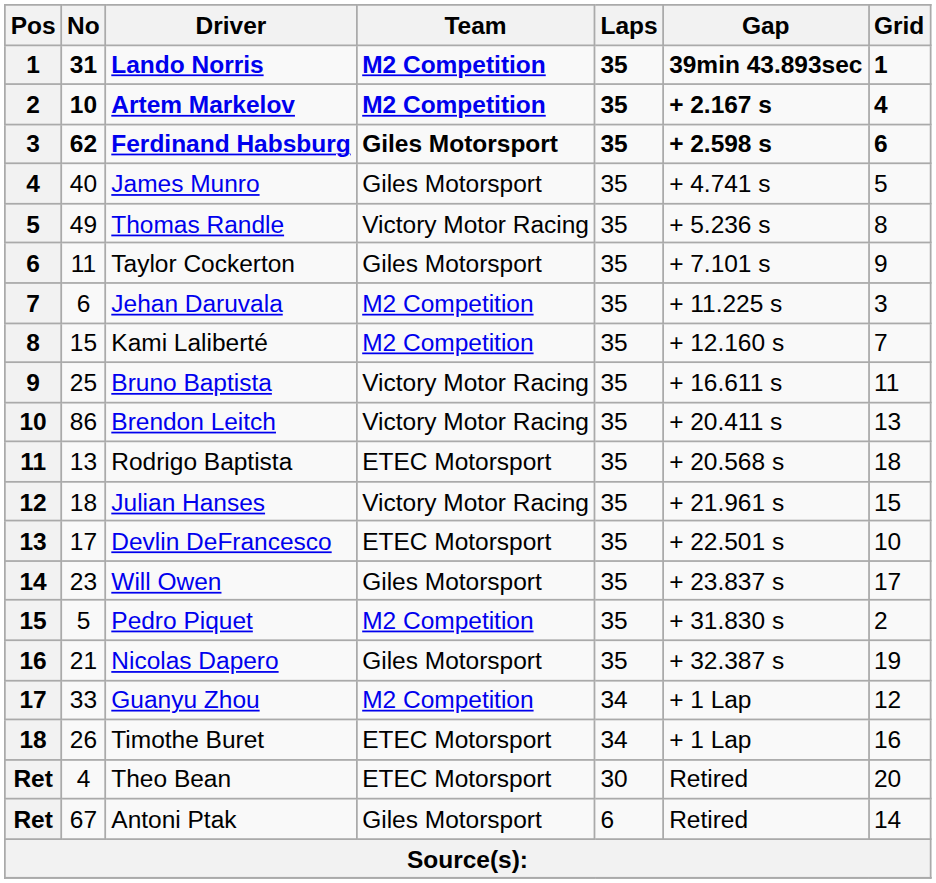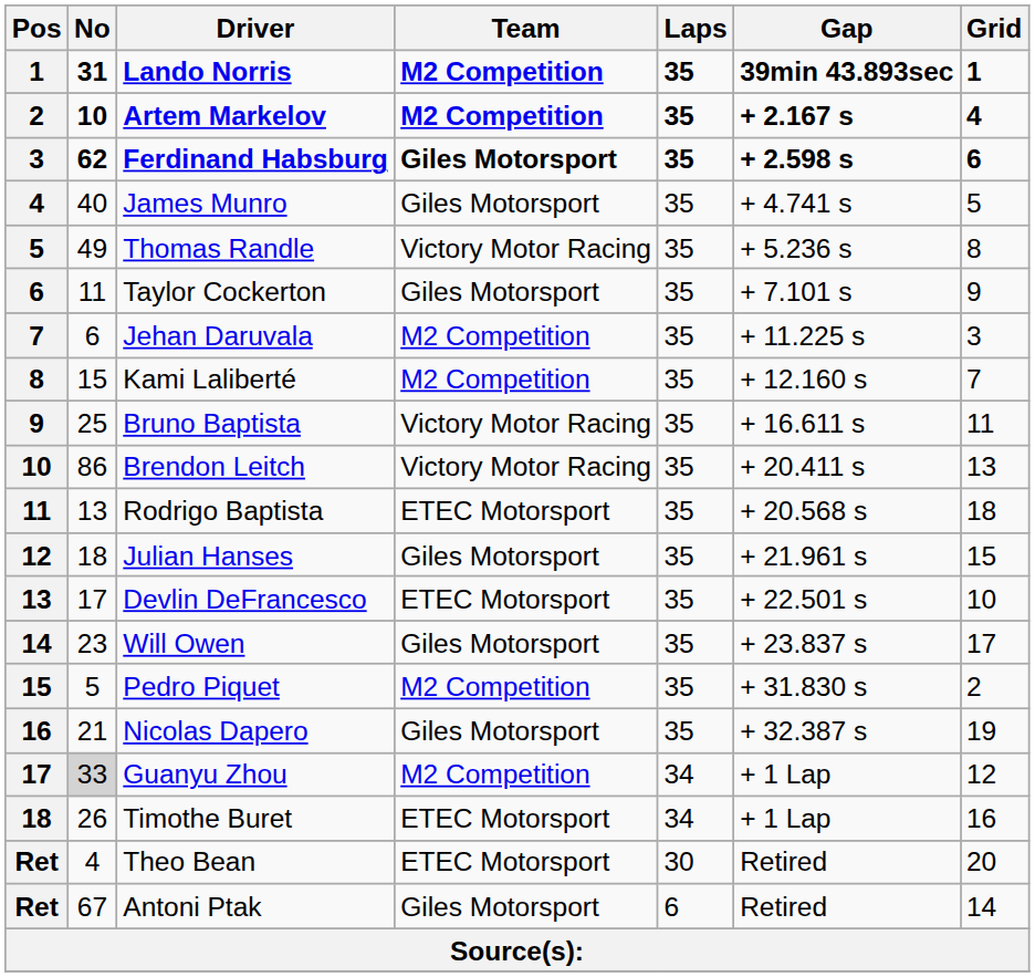 <table class="wikitable" style="font-size: 87%;">
 <tr>
 <th>Pos</th>
 <th>No</th>
 <th>Driver</th>
 <th>Team</th>
 <th>Laps</th>
 <th>Gap</th>
 <th>Grid</th>
 </tr>
 <tr>
 <th>1</th>
 <td align=center><strong>31</strong></td>
 <td> <strong><a href='#'>Lando Norris</a></strong></td>
 <td><strong><a href='#'>M2 Competition</a></strong></td>
 <td><strong>35</strong></td>
 <td><strong>39min 43.893sec</strong></td>
 <td><strong>1</strong></td>
 </tr>
 <tr>
 <th>2</th>
 <td align=center><strong>10</strong></td>
 <td> <strong><a href='#'>Artem Markelov</a></strong></td>
 <td><strong><a href='#'>M2 Competition</a></strong></td>
 <td><strong>35</strong></td>
 <td><strong>+ 2.167 s</strong></td>
 <td><strong>4</strong></td>
 </tr>
 <tr>
 <th>3</th>
 <td align=center><strong>62</strong></td>
 <td> <strong><a href='#'>Ferdinand Habsburg</a></strong></td>
 <td><strong>Giles Motorsport</strong></td>
 <td><strong>35</strong></td>
 <td><strong>+ 2.598 s</strong></td>
 <td><strong>6</strong></td>
 </tr>
 <tr>
 <th>4</th>
 <td align=center>40</td>
 <td> <a href='#'>James Munro</a></td>
 <td>Giles Motorsport</td>
 <td>35</td>
 <td>+ 4.741 s</td>
 <td>5</td>
 </tr>
 <tr>
 <th>5</th>
 <td align=center>49</td>
 <td> <a href='#'>Thomas Randle</a></td>
 <td>Victory Motor Racing</td>
 <td>35</td>
 <td>+ 5.236 s</td>
 <td>8</td>
 </tr>
 <tr>
 <th>6</th>
 <td align=center>11</td>
 <td> Taylor Cockerton</td>
 <td>Giles Motorsport</td>
 <td>35</td>
 <td>+ 7.101 s</td>
 <td>9</td>
 </tr>
 <tr>
 <th>7</th>
 <td align=center>6</td>
 <td> <a href='#'>Jehan Daruvala</a></td>
 <td><a href='#'>M2 Competition</a></td>
 <td>35</td>
 <td>+ 11.225 s</td>
 <td>3</td>
 </tr>
 <tr>
 <th>8</th>
 <td align=center>15</td>
 <td> Kami Laliberté</td>
 <td><a href='#'>M2 Competition</a></td>
 <td>35</td>
 <td>+ 12.160 s</td>
 <td>7</td>
 </tr>
 <tr>
 <th>9</th>
 <td align=center>25</td>
 <td> <a href='#'>Bruno Baptista</a></td>
 <td>Victory Motor Racing</td>
 <td>35</td>
 <td>+ 16.611 s</td>
 <td>11</td>
 </tr>
 <tr>
 <th>10</th>
 <td align=center>86</td>
 <td> <a href='#'>Brendon Leitch</a></td>
 <td>Victory Motor Racing</td>
 <td>35</td>
 <td>+ 20.411 s</td>
 <td>13</td>
 </tr>
 <tr>
 <th>11</th>
 <td align=center>13</td>
 <td> Rodrigo Baptista</td>
 <td>ETEC Motorsport</td>
 <td>35</td>
 <td>+ 20.568 s</td>
 <td>18</td>
 </tr>
 <tr>
 <th>12</th>
 <td align=center>18</td>
 <td> <a href='#'>Julian Hanses</a></td>
-<td>Victory Motor Racing</td>
+<td>Giles Motorsport</td>
 <td>35</td>
 <td>+ 21.961 s</td>
 <td>15</td>
 </tr>
 <tr>
 <th>13</th>
 <td align=center>17</td>
 <td> <a href='#'>Devlin DeFrancesco</a></td>
 <td>ETEC Motorsport</td>
 <td>35</td>
 <td>+ 22.501 s</td>
 <td>10</td>
 </tr>
 <tr>
 <th>14</th>
 <td align=center>23</td>
 <td> <a href='#'>Will Owen</a></td>
 <td>Giles Motorsport</td>
 <td>35</td>
 <td>+ 23.837 s</td>
 <td>17</td>
 </tr>
 <tr>
 <th>15</th>
 <td align=center>5</td>
 <td> <a href='#'>Pedro Piquet</a></td>
 <td><a href='#'>M2 Competition</a></td>
 <td>35</td>
 <td>+ 31.830 s</td>
 <td>2</td>
 </tr>
 <tr>
 <th>16</th>
 <td align=center>21</td>
 <td> <a href='#'>Nicolas Dapero</a></td>
 <td>Giles Motorsport</td>
 <td>35</td>
 <td>+ 32.387 s</td>
 <td>19</td>
 </tr>
 <tr>
 <th>17</th>
-<td align=center>33</td>
+<td align=center style="background: lightgrey;">33</td>
 <td> <a href='#'>Guanyu Zhou</a></td>
 <td><a href='#'>M2 Competition</a></td>
 <td>34</td>
 <td>+ 1 Lap</td>
 <td>12</td>
 </tr>
 <tr>
 <th>18</th>
 <td align=center>26</td>
 <td> Timothe Buret</td>
 <td>ETEC Motorsport</td>
 <td>34</td>
 <td>+ 1 Lap</td>
 <td>16</td>
 </tr>
 <tr>
 <th>Ret</th>
 <td align=center>4</td>
 <td> Theo Bean</td>
 <td>ETEC Motorsport</td>
 <td>30</td>
 <td>Retired</td>
 <td>20</td>
 </tr>
 <tr>
 <th>Ret</th>
 <td align=center>67</td>
 <td> Antoni Ptak</td>
 <td>Giles Motorsport</td>
 <td>6</td>
 <td>Retired</td>
 <td>14</td>
 </tr>
 <tr>
 <th colspan=7>Source(s):</th>
 </tr>
 <tr>
 </tr>
 </table>
